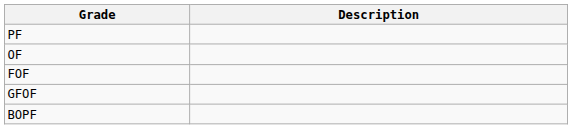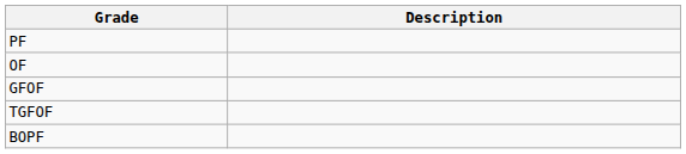 <table class="wikitable" border="1" style="width: 600px;">
 <tr>
 <th>Grade</th>
 <th>Description</th>
 </tr>
 <tr>
 <td>PF</td>
 <td><br></td>
 </tr>
 <tr>
 <td>OF</td>
 <td><br></td>
 </tr>
 <tr>
-<td>FOF</td>
+<td>GFOF</td>
 <td><br></td>
 </tr>
 <tr>
-<td>GFOF</td>
+<td>TGFOF</td>
 <td><br></td>
 </tr>
 <tr>
 <td>BOPF</td>
 <td><br></td>
 </tr>
 </table>
